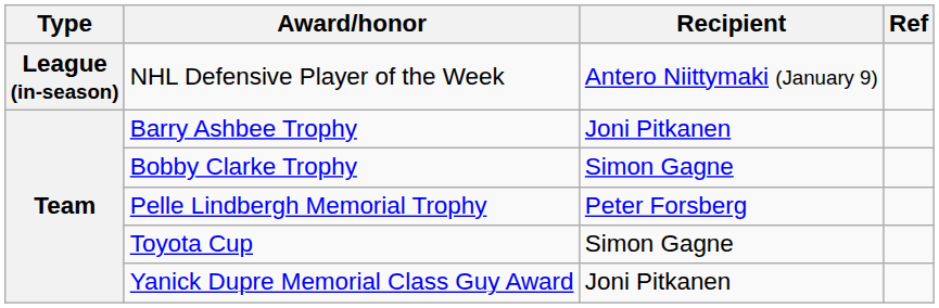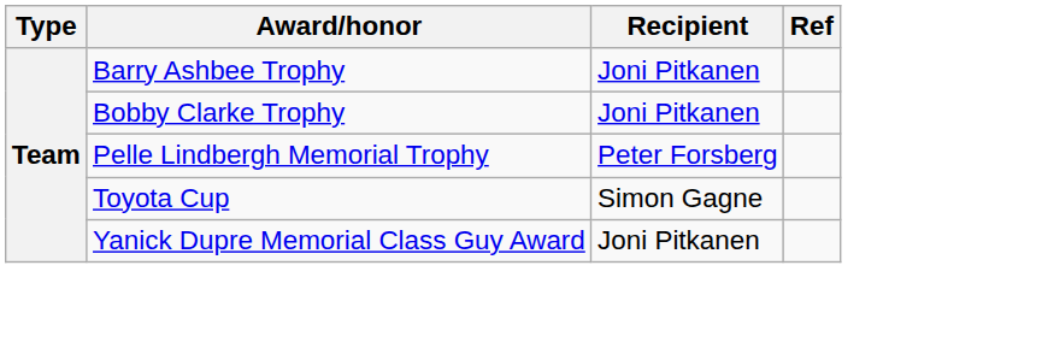 <table class="wikitable">
 <tr>
 <th scope="col">Type</th>
 <th scope="col">Award/honor</th>
 <th scope="col">Recipient</th>
 <th scope="col">Ref</th>
-</tr>
-<tr>
-<th scope="row">League<br><small>(in-season)</small></th>
-<td>NHL Defensive Player of the Week</td>
-<td><a href='#'>Antero Niittymaki</a> <small>(January 9)</small></td>
-<td></td>
 </tr>
 <tr>
 <th scope="row" rowspan="5">Team</th>
 <td><a href='#'>Barry Ashbee Trophy</a></td>
 <td><a href='#'>Joni Pitkanen</a></td>
 <td></td>
 </tr>
 <tr>
 <td><a href='#'>Bobby Clarke Trophy</a></td>
-<td><a href='#'>Simon Gagne</a></td>
+<td><a href='#'>Joni Pitkanen</a></td>
 <td></td>
 </tr>
 <tr>
 <td><a href='#'>Pelle Lindbergh Memorial Trophy</a></td>
 <td><a href='#'>Peter Forsberg</a></td>
 <td></td>
 </tr>
 <tr>
 <td><a href='#'>Toyota Cup</a></td>
 <td>Simon Gagne</td>
 <td></td>
 </tr>
 <tr>
 <td><a href='#'>Yanick Dupre Memorial Class Guy Award</a></td>
 <td>Joni Pitkanen</td>
 <td></td>
 </tr>
 </table>
